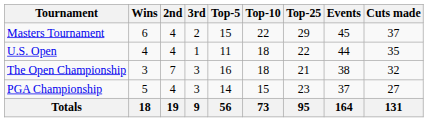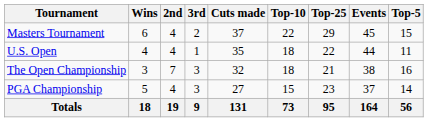 <table class=wikitable style=text-align:center>
 <tr>
 <th>Tournament</th>
 <th>Wins</th>
 <th>2nd</th>
 <th>3rd</th>
-<th>Top-5</th>
+<th>Cuts made</th>
 <th>Top-10</th>
 <th>Top-25</th>
 <th>Events</th>
-<th>Cuts made</th>
+<th>Top-5</th>
 </tr>
 <tr>
 <td align=left><a href='#'>Masters Tournament</a></td>
 <td>6</td>
 <td>4</td>
 <td>2</td>
-<td>15</td>
+<td>37</td>
 <td>22</td>
 <td>29</td>
 <td>45</td>
-<td>37</td>
+<td>15</td>
 </tr>
 <tr>
 <td align=left><a href='#'>U.S. Open</a></td>
 <td>4</td>
 <td>4</td>
 <td>1</td>
-<td>11</td>
+<td>35</td>
 <td>18</td>
 <td>22</td>
 <td>44</td>
-<td>35</td>
+<td>11</td>
 </tr>
 <tr>
 <td align=left><a href='#'>The Open Championship</a></td>
 <td>3</td>
 <td>7</td>
 <td>3</td>
-<td>16</td>
+<td>32</td>
 <td>18</td>
 <td>21</td>
 <td>38</td>
-<td>32</td>
+<td>16</td>
 </tr>
 <tr>
 <td align=left><a href='#'>PGA Championship</a></td>
 <td>5</td>
 <td>4</td>
 <td>3</td>
-<td>14</td>
+<td>27</td>
 <td>15</td>
 <td>23</td>
 <td>37</td>
-<td>27</td>
+<td>14</td>
 </tr>
 <tr>
 <th>Totals</th>
 <th>18</th>
 <th>19</th>
 <th>9</th>
-<th>56</th>
+<th>131</th>
 <th>73</th>
 <th>95</th>
 <th>164</th>
-<th>131</th>
+<th>56</th>
 </tr>
 </table>
